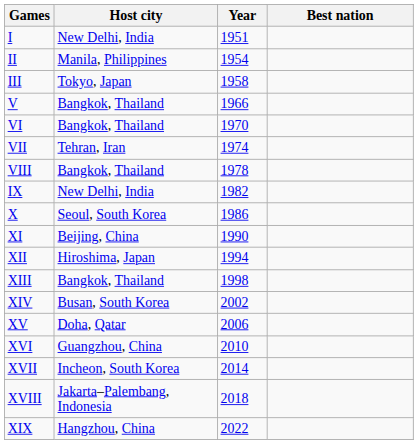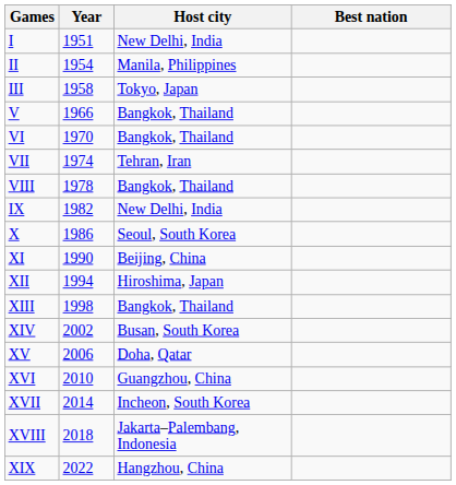 <table class=wikitable>
 <tr>
 <th width=50>Games</th>
+<th width=50>Year</th>
 <th width=180>Host city</th>
-<th width=50>Year</th>
 <th width=160>Best nation</th>
 </tr>
 <tr>
 <td><a href='#'>I</a></td>
+<td><a href='#'>1951</a></td>
 <td><a href='#'>New Delhi</a>, <a href='#'>India</a></td>
-<td><a href='#'>1951</a></td>
 <td></td>
 </tr>
 <tr>
 <td><a href='#'>II</a></td>
+<td><a href='#'>1954</a></td>
 <td><a href='#'>Manila</a>, <a href='#'>Philippines</a></td>
-<td><a href='#'>1954</a></td>
 <td></td>
 </tr>
 <tr>
 <td><a href='#'>III</a></td>
+<td><a href='#'>1958</a></td>
 <td><a href='#'>Tokyo</a>, <a href='#'>Japan</a></td>
-<td><a href='#'>1958</a></td>
 <td></td>
 </tr>
 <tr>
 <td><a href='#'>V</a></td>
+<td><a href='#'>1966</a></td>
 <td><a href='#'>Bangkok</a>, <a href='#'>Thailand</a></td>
-<td><a href='#'>1966</a></td>
 <td></td>
 </tr>
 <tr>
 <td><a href='#'>VI</a></td>
+<td><a href='#'>1970</a></td>
 <td><a href='#'>Bangkok</a>, <a href='#'>Thailand</a></td>
-<td><a href='#'>1970</a></td>
 <td></td>
 </tr>
 <tr>
 <td><a href='#'>VII</a></td>
+<td><a href='#'>1974</a></td>
 <td><a href='#'>Tehran</a>, <a href='#'>Iran</a></td>
-<td><a href='#'>1974</a></td>
 <td></td>
 </tr>
 <tr>
 <td><a href='#'>VIII</a></td>
+<td><a href='#'>1978</a></td>
 <td><a href='#'>Bangkok</a>, <a href='#'>Thailand</a></td>
-<td><a href='#'>1978</a></td>
 <td></td>
 </tr>
 <tr>
 <td><a href='#'>IX</a></td>
+<td><a href='#'>1982</a></td>
 <td><a href='#'>New Delhi</a>, <a href='#'>India</a></td>
-<td><a href='#'>1982</a></td>
 <td></td>
 </tr>
 <tr>
 <td><a href='#'>X</a></td>
+<td><a href='#'>1986</a></td>
 <td><a href='#'>Seoul</a>, <a href='#'>South Korea</a></td>
-<td><a href='#'>1986</a></td>
 <td></td>
 </tr>
 <tr>
 <td><a href='#'>XI</a></td>
+<td><a href='#'>1990</a></td>
 <td><a href='#'>Beijing</a>, <a href='#'>China</a></td>
-<td><a href='#'>1990</a></td>
 <td></td>
 </tr>
 <tr>
 <td><a href='#'>XII</a></td>
+<td><a href='#'>1994</a></td>
 <td><a href='#'>Hiroshima</a>, <a href='#'>Japan</a></td>
-<td><a href='#'>1994</a></td>
 <td></td>
 </tr>
 <tr>
 <td><a href='#'>XIII</a></td>
+<td><a href='#'>1998</a></td>
 <td><a href='#'>Bangkok</a>, <a href='#'>Thailand</a></td>
-<td><a href='#'>1998</a></td>
 <td></td>
 </tr>
 <tr>
 <td><a href='#'>XIV</a></td>
+<td><a href='#'>2002</a></td>
 <td><a href='#'>Busan</a>, <a href='#'>South Korea</a></td>
-<td><a href='#'>2002</a></td>
 <td></td>
 </tr>
 <tr>
 <td><a href='#'>XV</a></td>
+<td><a href='#'>2006</a></td>
 <td><a href='#'>Doha</a>, <a href='#'>Qatar</a></td>
-<td><a href='#'>2006</a></td>
 <td></td>
 </tr>
 <tr>
 <td><a href='#'>XVI</a></td>
+<td><a href='#'>2010</a></td>
 <td><a href='#'>Guangzhou</a>, <a href='#'>China</a></td>
-<td><a href='#'>2010</a></td>
 <td></td>
 </tr>
 <tr>
 <td><a href='#'>XVII</a></td>
+<td><a href='#'>2014</a></td>
 <td><a href='#'>Incheon</a>, <a href='#'>South Korea</a></td>
-<td><a href='#'>2014</a></td>
 <td></td>
 </tr>
 <tr>
 <td><a href='#'>XVIII</a></td>
+<td><a href='#'>2018</a></td>
 <td><a href='#'>Jakarta</a>–<a href='#'>Palembang</a>, <a href='#'>Indonesia</a></td>
-<td><a href='#'>2018</a></td>
 <td></td>
 </tr>
 <tr>
 <td><a href='#'>XIX</a></td>
+<td><a href='#'>2022</a></td>
 <td><a href='#'>Hangzhou</a>, <a href='#'>China</a></td>
-<td><a href='#'>2022</a></td>
 <td></td>
 </tr>
 </table>
